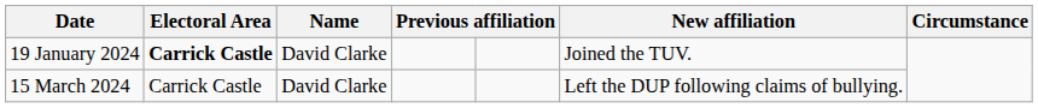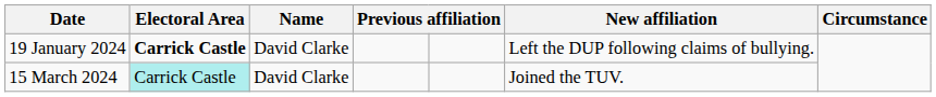 <table class="wikitable" style="font-size: 95%">
 <tr>
 <th>Date</th>
 <th>Electoral Area</th>
 <th>Name</th>
 <th colspan="2">Previous affiliation</th>
 <th colspan="2">New affiliation</th>
 <th>Circumstance</th>
 </tr>
 <tr>
 <td>19 January 2024</td>
 <td><strong>Carrick Castle</strong></td>
 <td>David Clarke</td>
 <td></td>
 <td></td>
-<td>Joined the TUV.</td>
+<td>Left the DUP following claims of bullying.</td>
 </tr>
 <tr>
 <td>15 March 2024</td>
-<td>Carrick Castle</td>
+<td style="background: paleturquoise;">Carrick Castle</td>
 <td>David Clarke</td>
 <td></td>
 <td></td>
-<td>Left the DUP following claims of bullying.</td>
+<td>Joined the TUV.</td>
 </tr>
 </table>
